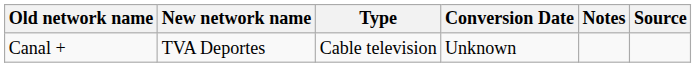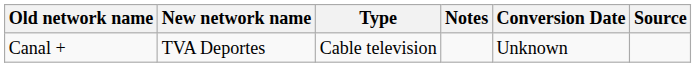 <table class="wikitable">
 <tr>
 <th>Old network name</th>
 <th>New network name</th>
 <th>Type</th>
+<th>Notes</th>
 <th>Conversion Date</th>
-<th>Notes</th>
 <th>Source</th>
 </tr>
 <tr>
 <td>Canal +</td>
 <td>TVA Deportes</td>
 <td>Cable television</td>
+<td></td>
 <td>Unknown</td>
-<td></td>
 <td></td>
 </tr>
 </table>
